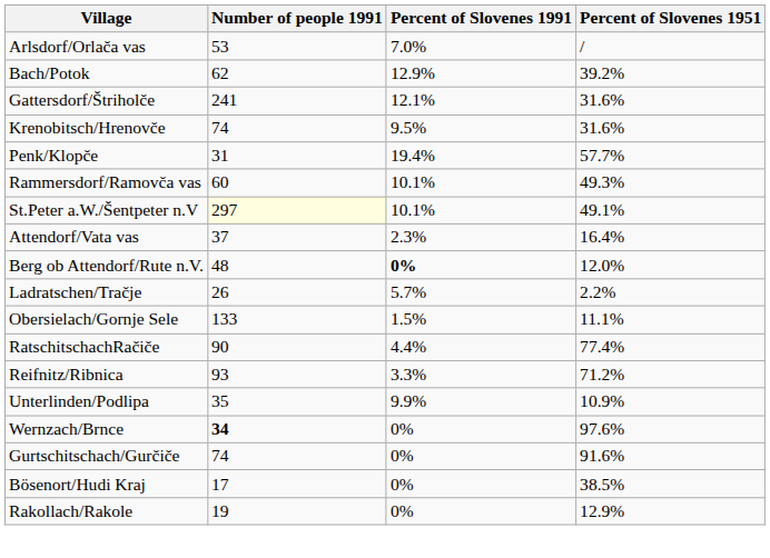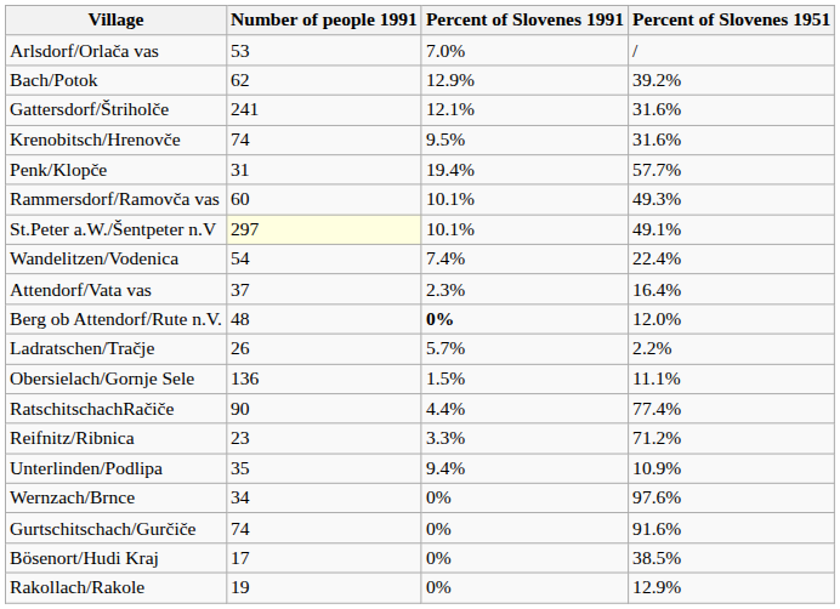 <table class="wikitable">
 <tr>
 <th>Village</th>
 <th>Number of people 1991</th>
 <th>Percent of Slovenes 1991</th>
 <th>Percent of Slovenes  1951</th>
 </tr>
 <tr>
 <td>Arlsdorf/Orlača vas</td>
 <td>53</td>
 <td>7.0%</td>
 <td>/</td>
 </tr>
 <tr>
 <td>Bach/Potok</td>
 <td>62</td>
 <td>12.9%</td>
 <td>39.2%</td>
 </tr>
 <tr>
 <td>Gattersdorf/Štriholče</td>
 <td>241</td>
 <td>12.1%</td>
 <td>31.6%</td>
 </tr>
 <tr>
 <td>Krenobitsch/Hrenovče</td>
 <td>74</td>
 <td>9.5%</td>
 <td>31.6%</td>
 </tr>
 <tr>
 <td>Penk/Klopče</td>
 <td>31</td>
 <td>19.4%</td>
 <td>57.7%</td>
 </tr>
 <tr>
 <td>Rammersdorf/Ramovča vas</td>
 <td>60</td>
 <td>10.1%</td>
 <td>49.3%</td>
 </tr>
 <tr>
 <td>St.Peter a.W./Šentpeter n.V</td>
 <td style="background: lightyellow;">297</td>
 <td>10.1%</td>
 <td>49.1%</td>
 </tr>
 <tr>
+<td>Wandelitzen/Vodenica</td>
+<td>54</td>
+<td>7.4%</td>
+<td>22.4%</td>
+</tr>
+<tr>
 <td>Attendorf/Vata vas</td>
 <td>37</td>
 <td>2.3%</td>
 <td>16.4%</td>
 </tr>
 <tr>
 <td>Berg ob Attendorf/Rute n.V.</td>
 <td>48</td>
 <td><strong>0%</strong></td>
 <td>12.0%</td>
 </tr>
 <tr>
 <td>Ladratschen/Tračje</td>
 <td>26</td>
 <td>5.7%</td>
 <td>2.2%</td>
 </tr>
 <tr>
 <td>Obersielach/Gornje Sele</td>
-<td>133</td>
+<td>136</td>
 <td>1.5%</td>
 <td>11.1%</td>
 </tr>
 <tr>
 <td>RatschitschachRačiče</td>
 <td>90</td>
 <td>4.4%</td>
 <td>77.4%</td>
 </tr>
 <tr>
 <td>Reifnitz/Ribnica</td>
-<td>93</td>
+<td>23</td>
 <td>3.3%</td>
 <td>71.2%</td>
 </tr>
 <tr>
 <td>Unterlinden/Podlipa</td>
 <td>35</td>
-<td>9.9%</td>
+<td>9.4%</td>
 <td>10.9%</td>
 </tr>
 <tr>
 <td>Wernzach/Brnce</td>
-<td><strong>34</strong></td>
+<td>34</td>
 <td>0%</td>
 <td>97.6%</td>
 </tr>
 <tr>
 <td>Gurtschitschach/Gurčiče</td>
 <td>74</td>
 <td>0%</td>
 <td>91.6%</td>
 </tr>
 <tr>
 <td>Bösenort/Hudi Kraj</td>
 <td>17</td>
 <td>0%</td>
 <td>38.5%</td>
 </tr>
 <tr>
 <td>Rakollach/Rakole</td>
 <td>19</td>
 <td>0%</td>
 <td>12.9%</td>
 </tr>
 </table>
